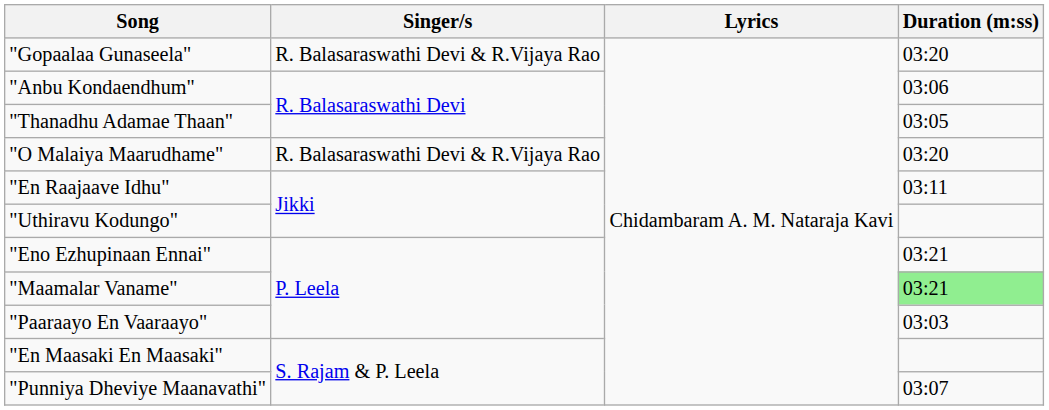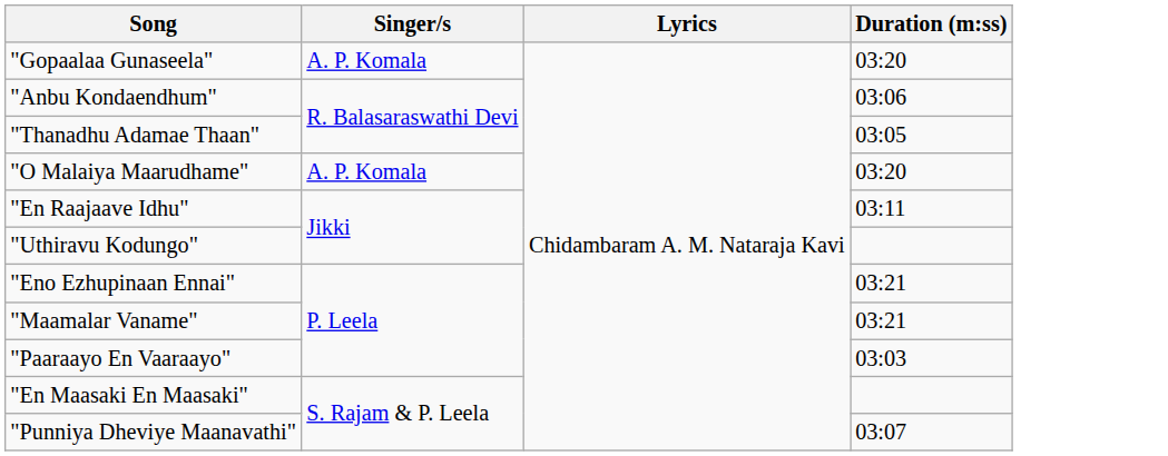 <table class="wikitable" style="font-size:95%;">
 <tr>
 <th>Song</th>
 <th>Singer/s</th>
 <th>Lyrics</th>
 <th>Duration (m:ss)</th>
 </tr>
 <tr>
 <td>"Gopaalaa Gunaseela"</td>
-<td>R. Balasaraswathi Devi & R.Vijaya Rao</td>
+<td><a href='#'>A. P. Komala</a></td>
 <td rowspan="11">Chidambaram A. M. Nataraja Kavi</td>
 <td>03:20</td>
 </tr>
 <tr>
 <td>"Anbu Kondaendhum"</td>
 <td rowspan=2><a href='#'>R. Balasaraswathi Devi</a></td>
 <td>03:06</td>
 </tr>
 <tr>
 <td>"Thanadhu Adamae Thaan"</td>
 <td>03:05</td>
 </tr>
 <tr>
 <td>"O Malaiya Maarudhame"</td>
-<td>R. Balasaraswathi Devi & R.Vijaya Rao</td>
+<td><a href='#'>A. P. Komala</a></td>
 <td>03:20</td>
 </tr>
 <tr>
 <td>"En Raajaave Idhu"</td>
 <td rowspan=2><a href='#'>Jikki</a></td>
 <td>03:11</td>
 </tr>
 <tr>
 <td>"Uthiravu Kodungo"</td>
 <td></td>
 </tr>
 <tr>
 <td>"Eno Ezhupinaan Ennai"</td>
 <td rowspan=3><a href='#'>P. Leela</a></td>
 <td>03:21</td>
 </tr>
 <tr>
 <td>"Maamalar Vaname"</td>
-<td style="background: lightgreen;">03:21</td>
+<td>03:21</td>
 </tr>
 <tr>
 <td>"Paaraayo En Vaaraayo"</td>
 <td>03:03</td>
 </tr>
 <tr>
 <td>"En Maasaki En Maasaki"</td>
 <td rowspan=2><a href='#'>S. Rajam</a> & P. Leela</td>
 <td></td>
 </tr>
 <tr>
 <td>"Punniya Dheviye Maanavathi"</td>
 <td>03:07</td>
 </tr>
 </table>
